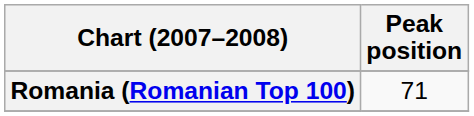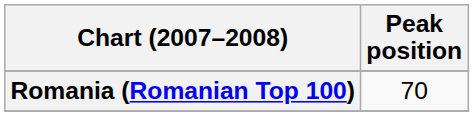 <table class="wikitable sortable plainrowheaders" style="text-align:center">
 <tr>
 <th>Chart (2007–2008)</th>
 <th>Peak<br>position</th>
 </tr>
 <tr>
 </tr>
 <tr>
 </tr>
 <tr>
 </tr>
 <tr>
 <th scope="row">Romania (<a href='#'>Romanian Top 100</a>)</th>
-<td>71</td>
+<td>70</td>
 </tr>
 <tr>
 </tr>
 <tr>
 </tr>
 <tr>
 </tr>
 </table>
